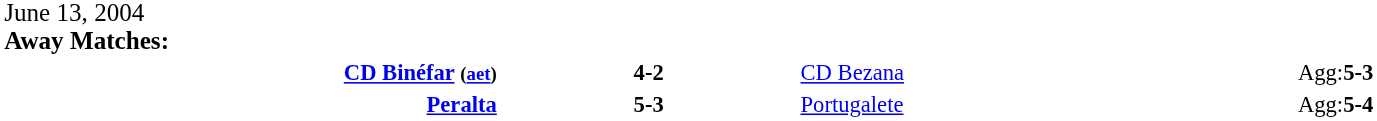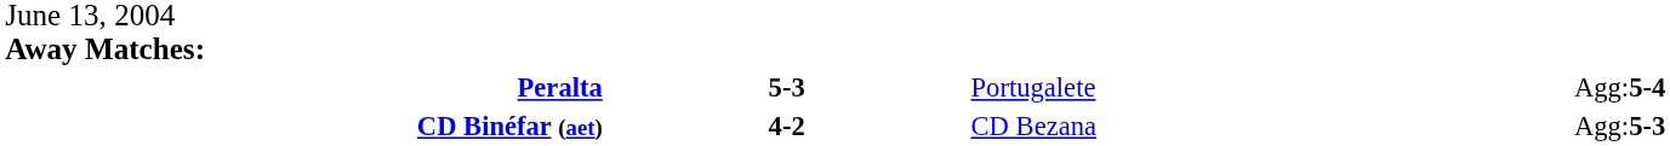 <table width=100% cellspacing=1>
 <tr>
 <th width=20%></th>
 <th width=12%></th>
 <th width=20%></th>
 <th></th>
 </tr>
 <tr>
 <td>June 13, 2004<br><strong>Away Matches:</strong></td>
 </tr>
 <tr style=font-size:90%>
+<td align=right><strong><a href='#'>Peralta</a></strong></td>
+<td align=center><strong>5-3</strong></td>
+<td><a href='#'>Portugalete</a></td>
+<td>Agg:<strong>5-4</strong></td>
+</tr>
+<tr style=font-size:90%>
 <td align=right><strong><a href='#'>CD Binéfar</a> <small>(<a href='#'>aet</a>)</small></strong></td>
 <td align=center><strong>4-2</strong></td>
 <td><a href='#'>CD Bezana</a></td>
 <td>Agg:<strong>5-3</strong></td>
 </tr>
-<tr style=font-size:90%>
-<td align=right><strong><a href='#'>Peralta</a></strong></td>
-<td align=center><strong>5-3</strong></td>
-<td><a href='#'>Portugalete</a></td>
-<td>Agg:<strong>5-4</strong></td>
-</tr>
 </table>
